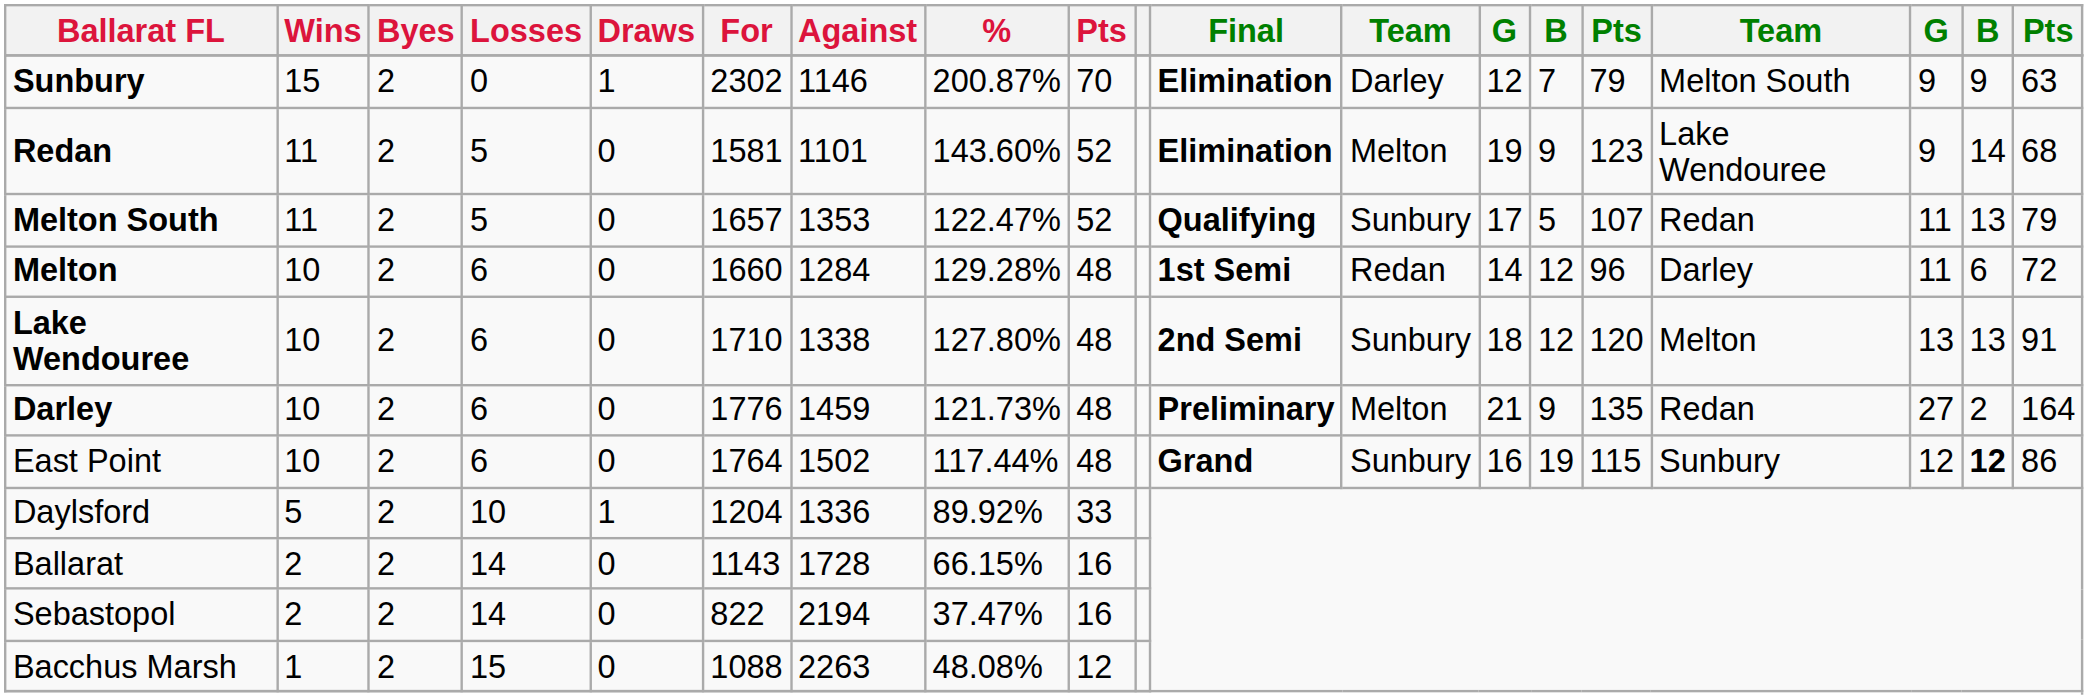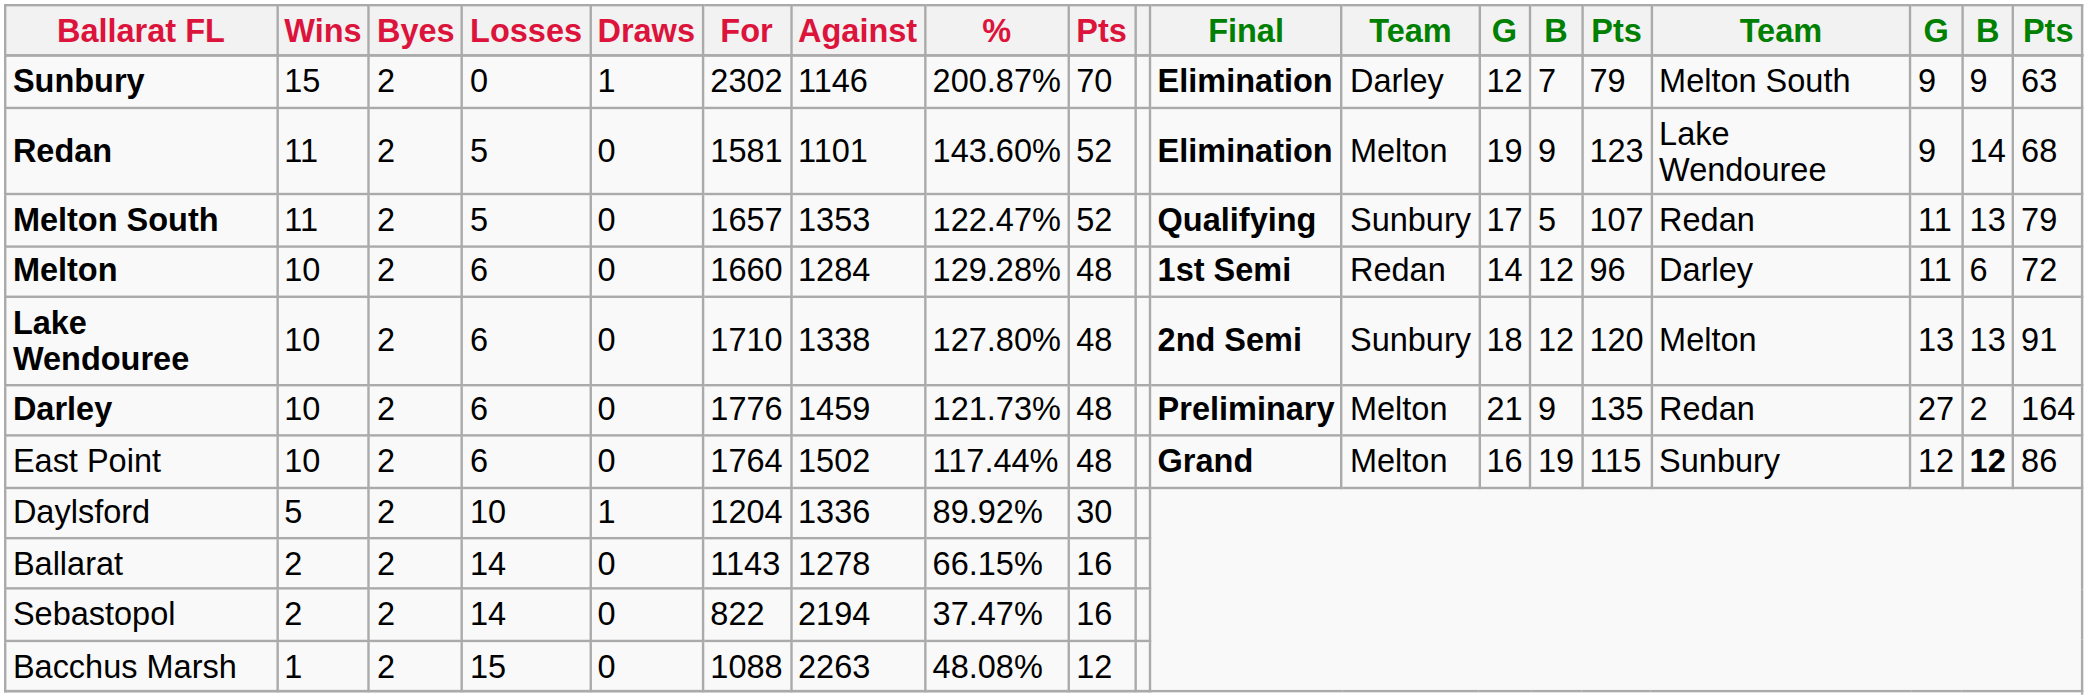 <table style="font-size: 85%; text-align: left;" class="wikitable">
 <tr>
 <th style="color:crimson">Ballarat FL</th>
 <th style="color:crimson">Wins</th>
 <th style="color:crimson">Byes</th>
 <th style="color:crimson">Losses</th>
 <th style="color:crimson">Draws</th>
 <th style="color:crimson">For</th>
 <th style="color:crimson">Against</th>
 <th style="color:crimson">%</th>
 <th style="color:crimson">Pts</th>
 <th></th>
 <th style="color:green">Final</th>
 <th style="color:green">Team</th>
 <th style="color:green">G</th>
 <th style="color:green">B</th>
 <th style="color:green">Pts</th>
 <th style="color:green">Team</th>
 <th style="color:green">G</th>
 <th style="color:green">B</th>
 <th style="color:green">Pts</th>
 </tr>
 <tr>
 </tr>
 <tr>
 </tr>
 <tr>
 <td><strong>	Sunbury	</strong></td>
 <td>15</td>
 <td>2</td>
 <td>0</td>
 <td>1</td>
 <td>2302</td>
 <td>1146</td>
 <td>200.87%</td>
 <td>70</td>
 <td></td>
 <td><strong>Elimination</strong></td>
 <td>Darley</td>
 <td>12</td>
 <td>7</td>
 <td>79</td>
 <td>Melton South</td>
 <td>9</td>
 <td>9</td>
 <td>63</td>
 </tr>
 <tr>
 <td><strong>	Redan	</strong></td>
 <td>11</td>
 <td>2</td>
 <td>5</td>
 <td>0</td>
 <td>1581</td>
 <td>1101</td>
 <td>143.60%</td>
 <td>52</td>
 <td></td>
 <td><strong>Elimination</strong></td>
 <td>Melton</td>
 <td>19</td>
 <td>9</td>
 <td>123</td>
 <td>Lake Wendouree</td>
 <td>9</td>
 <td>14</td>
 <td>68</td>
 </tr>
 <tr>
 <td><strong>	Melton South	</strong></td>
 <td>11</td>
 <td>2</td>
 <td>5</td>
 <td>0</td>
 <td>1657</td>
 <td>1353</td>
 <td>122.47%</td>
 <td>52</td>
 <td></td>
 <td><strong>Qualifying</strong></td>
 <td>Sunbury</td>
 <td>17</td>
 <td>5</td>
 <td>107</td>
 <td>Redan</td>
 <td>11</td>
 <td>13</td>
 <td>79</td>
 </tr>
 <tr>
 <td><strong>	Melton	</strong></td>
 <td>10</td>
 <td>2</td>
 <td>6</td>
 <td>0</td>
 <td>1660</td>
 <td>1284</td>
 <td>129.28%</td>
 <td>48</td>
 <td></td>
 <td><strong>1st Semi</strong></td>
 <td>Redan</td>
 <td>14</td>
 <td>12</td>
 <td>96</td>
 <td>Darley</td>
 <td>11</td>
 <td>6</td>
 <td>72</td>
 </tr>
 <tr>
 <td><strong>	Lake Wendouree	</strong></td>
 <td>10</td>
 <td>2</td>
 <td>6</td>
 <td>0</td>
 <td>1710</td>
 <td>1338</td>
 <td>127.80%</td>
 <td>48</td>
 <td></td>
 <td><strong>2nd Semi</strong></td>
 <td>Sunbury</td>
 <td>18</td>
 <td>12</td>
 <td>120</td>
 <td>Melton</td>
 <td>13</td>
 <td>13</td>
 <td>91</td>
 </tr>
 <tr>
 <td><strong>	Darley	</strong></td>
 <td>10</td>
 <td>2</td>
 <td>6</td>
 <td>0</td>
 <td>1776</td>
 <td>1459</td>
 <td>121.73%</td>
 <td>48</td>
 <td></td>
 <td><strong>Preliminary</strong></td>
 <td>Melton</td>
 <td>21</td>
 <td>9</td>
 <td>135</td>
 <td>Redan</td>
 <td>27</td>
 <td>2</td>
 <td>164</td>
 </tr>
 <tr>
 <td>East Point</td>
 <td>10</td>
 <td>2</td>
 <td>6</td>
 <td>0</td>
 <td>1764</td>
 <td>1502</td>
 <td>117.44%</td>
 <td>48</td>
 <td></td>
 <td><strong>Grand</strong></td>
-<td>Sunbury</td>
+<td>Melton</td>
 <td>16</td>
 <td>19</td>
 <td>115</td>
 <td>Sunbury</td>
 <td>12</td>
 <td><strong>12</strong></td>
 <td>86</td>
 </tr>
 <tr>
 <td>Daylsford</td>
 <td>5</td>
 <td>2</td>
 <td>10</td>
 <td>1</td>
 <td>1204</td>
 <td>1336</td>
 <td>89.92%</td>
-<td>33</td>
+<td>30</td>
 <td></td>
 </tr>
 <tr>
 <td>Ballarat</td>
 <td>2</td>
 <td>2</td>
 <td>14</td>
 <td>0</td>
 <td>1143</td>
-<td>1728</td>
+<td>1278</td>
 <td>66.15%</td>
 <td>16</td>
 <td></td>
 </tr>
 <tr>
 <td>Sebastopol</td>
 <td>2</td>
 <td>2</td>
 <td>14</td>
 <td>0</td>
 <td>822</td>
 <td>2194</td>
 <td>37.47%</td>
 <td>16</td>
 <td></td>
 </tr>
 <tr>
 <td>Bacchus Marsh</td>
 <td>1</td>
 <td>2</td>
 <td>15</td>
 <td>0</td>
 <td>1088</td>
 <td>2263</td>
 <td>48.08%</td>
 <td>12</td>
 <td></td>
 </tr>
 <tr>
 </tr>
 </table>
